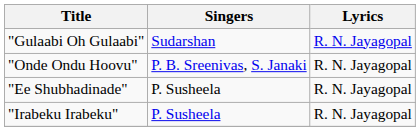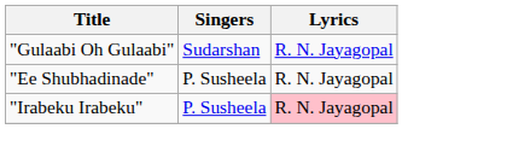 <table class="wikitable sortable">
 <tr>
 <th>Title</th>
 <th>Singers</th>
 <th>Lyrics</th>
 </tr>
 <tr>
 <td>"Gulaabi Oh Gulaabi"</td>
 <td><a href='#'>Sudarshan</a></td>
 <td><a href='#'>R. N. Jayagopal</a></td>
 </tr>
 <tr>
-<td>"Onde Ondu Hoovu"</td>
-<td><a href='#'>P. B. Sreenivas</a>, <a href='#'>S. Janaki</a></td>
-<td>R. N. Jayagopal</td>
-</tr>
-<tr>
 <td>"Ee Shubhadinade"</td>
 <td>P. Susheela</td>
 <td>R. N. Jayagopal</td>
 </tr>
 <tr>
 <td>"Irabeku Irabeku"</td>
 <td><a href='#'>P. Susheela</a></td>
-<td>R. N. Jayagopal</td>
+<td style="background: pink;">R. N. Jayagopal</td>
 </tr>
 <tr>
 </tr>
 </table>
